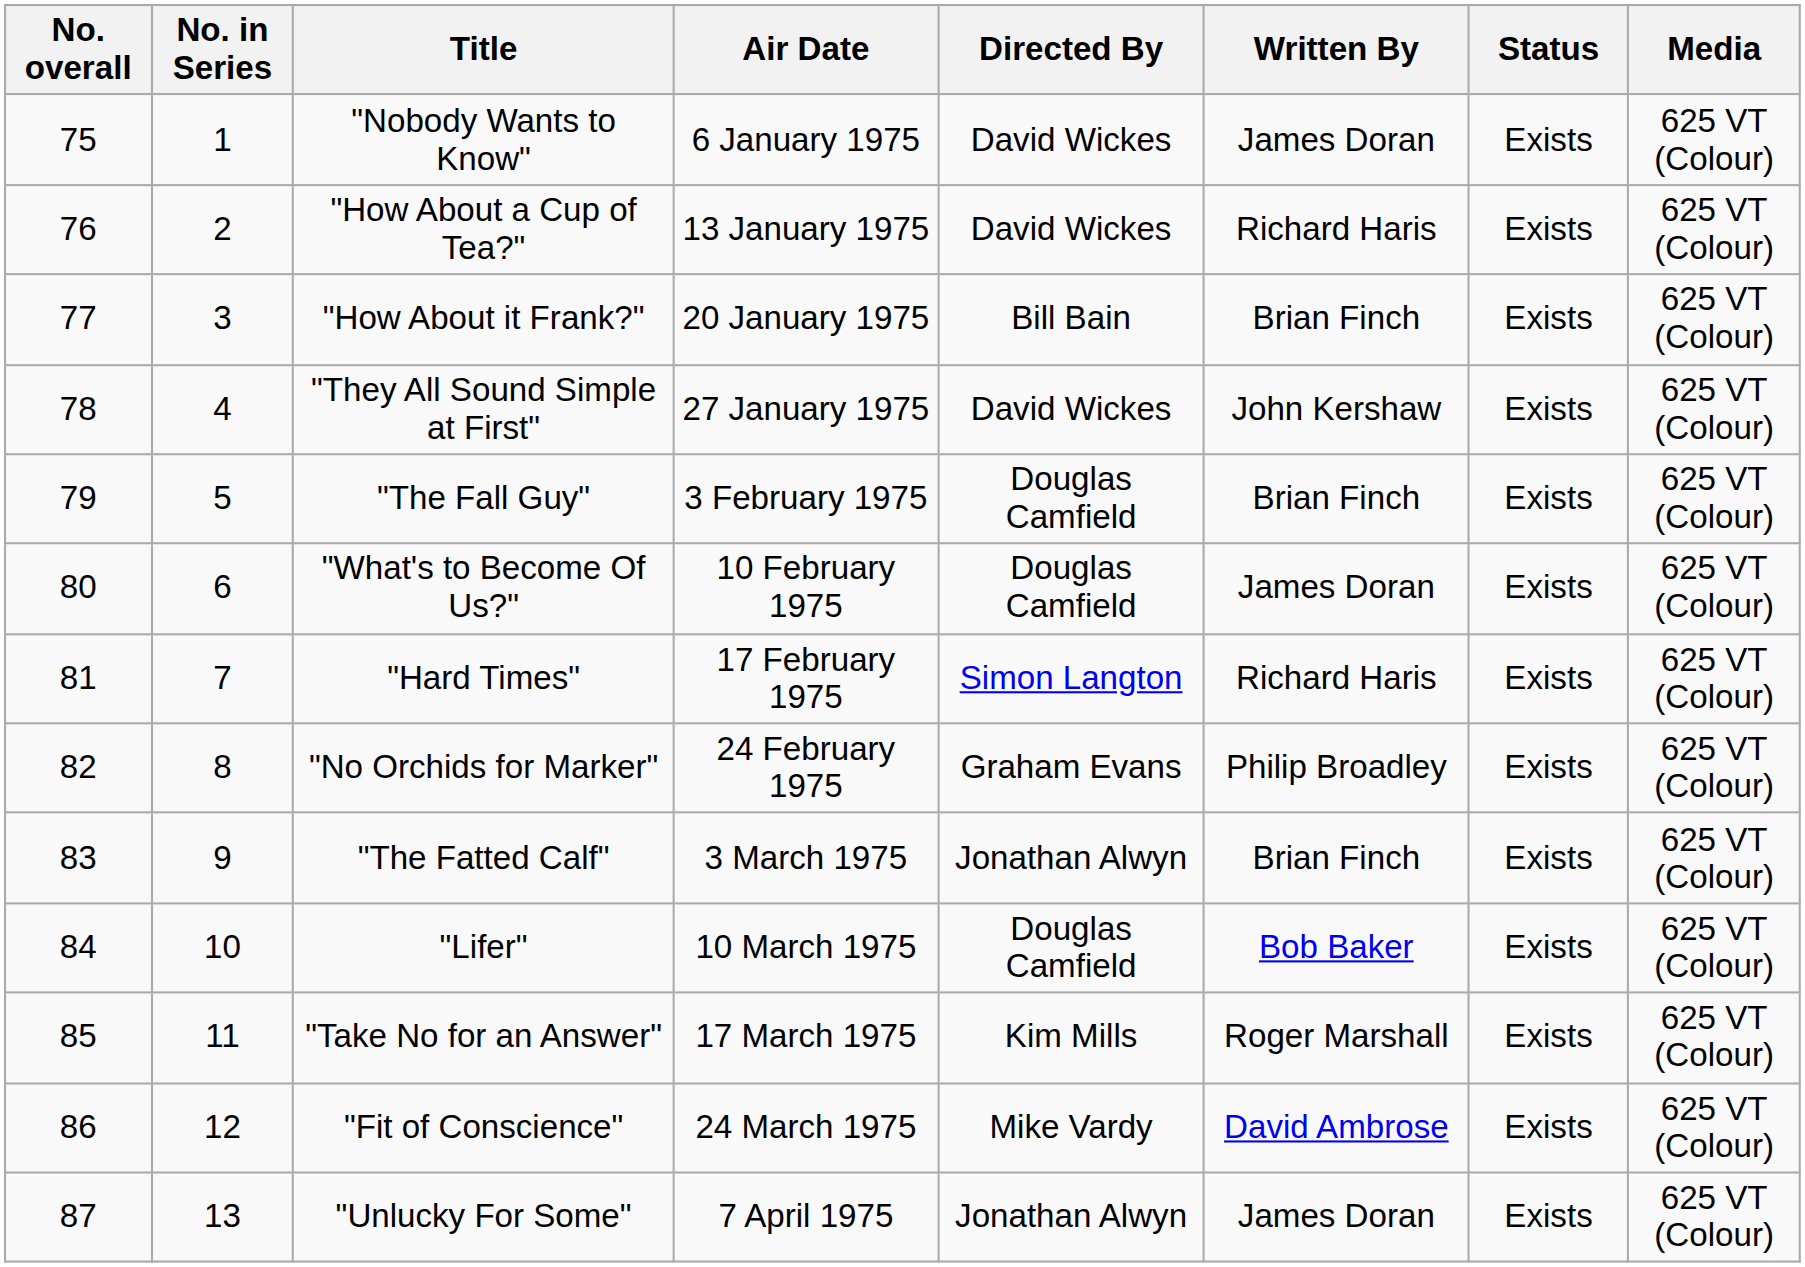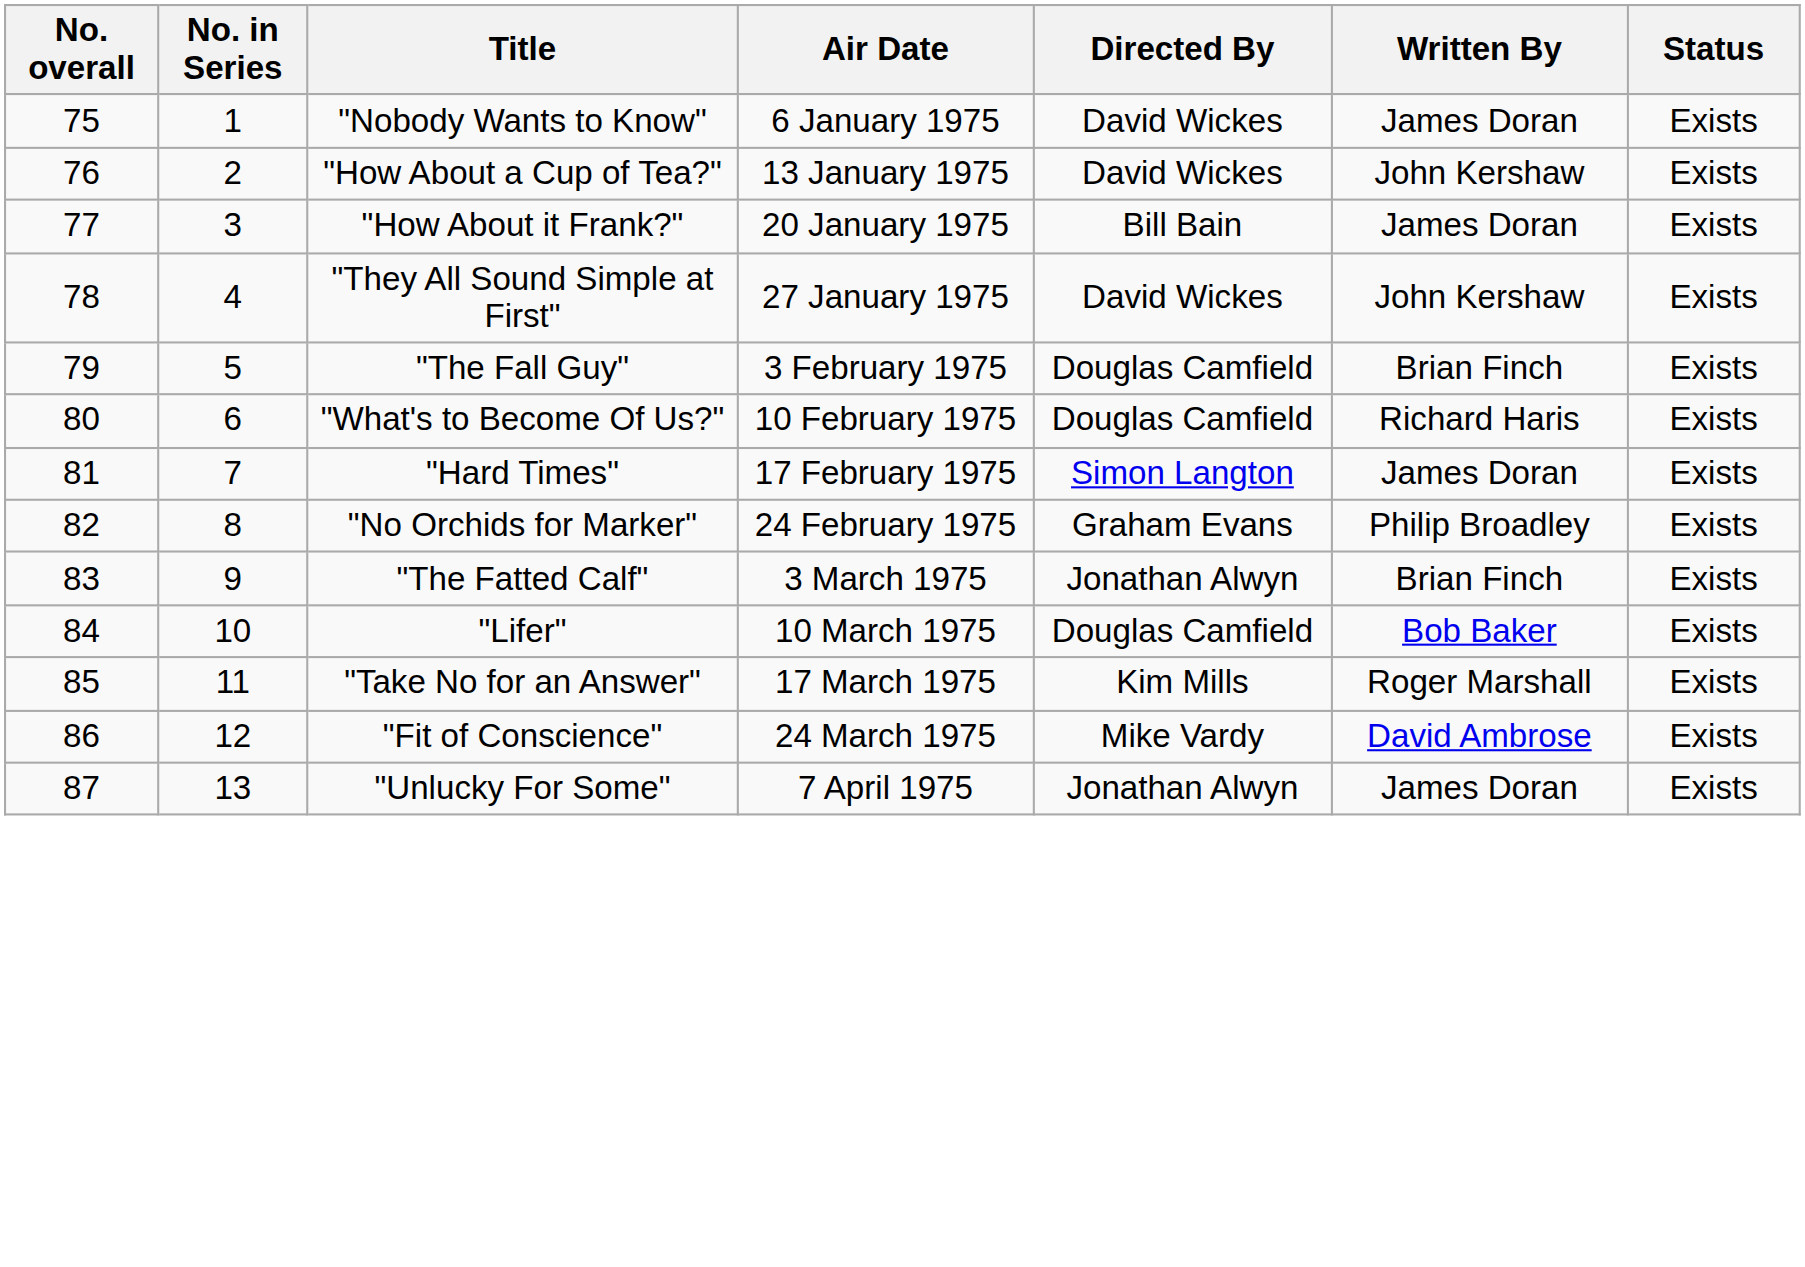 <table class="wikitable" style="text-align: center">
 <tr>
 <th scope="col" style="width:80px;">No. overall</th>
 <th scope="col" style="width:80px;">No. in Series</th>
 <th scope="col" style="width:300px;">Title</th>
 <th scope="col" style="width:200px;">Air Date</th>
 <th scope="col" style="width:200px;">Directed By</th>
 <th scope="col" style="width:200px;">Written By</th>
 <th scope="col" style="width:100px;">Status</th>
-<th scope="col" style="width:100px;">Media</th>
 </tr>
 <tr>
 <td>75</td>
 <td>1</td>
 <td>"Nobody Wants to Know"</td>
 <td>6 January 1975</td>
 <td>David Wickes</td>
 <td>James Doran</td>
 <td>Exists</td>
-<td>625 VT (Colour)</td>
 </tr>
 <tr>
 <td>76</td>
 <td>2</td>
 <td>"How About a Cup of Tea?"</td>
 <td>13 January 1975</td>
 <td>David Wickes</td>
-<td>Richard Haris</td>
+<td>John Kershaw</td>
 <td>Exists</td>
-<td>625 VT (Colour)</td>
 </tr>
 <tr>
 <td>77</td>
 <td>3</td>
 <td>"How About it Frank?"</td>
 <td>20 January 1975</td>
 <td>Bill Bain</td>
-<td>Brian Finch</td>
+<td>James Doran</td>
 <td>Exists</td>
-<td>625 VT (Colour)</td>
 </tr>
 <tr>
 <td>78</td>
 <td>4</td>
 <td>"They All Sound Simple at First"</td>
 <td>27 January 1975</td>
 <td>David Wickes</td>
 <td>John Kershaw</td>
 <td>Exists</td>
-<td>625 VT (Colour)</td>
 </tr>
 <tr>
 <td>79</td>
 <td>5</td>
 <td>"The Fall Guy"</td>
 <td>3 February 1975</td>
 <td>Douglas Camfield</td>
 <td>Brian Finch</td>
 <td>Exists</td>
-<td>625 VT (Colour)</td>
 </tr>
 <tr>
 <td>80</td>
 <td>6</td>
 <td>"What's to Become Of Us?"</td>
 <td>10 February 1975</td>
 <td>Douglas Camfield</td>
-<td>James Doran</td>
+<td>Richard Haris</td>
 <td>Exists</td>
-<td>625 VT (Colour)</td>
 </tr>
 <tr>
 <td>81</td>
 <td>7</td>
 <td>"Hard Times"</td>
 <td>17 February 1975</td>
 <td><a href='#'>Simon Langton</a></td>
-<td>Richard Haris</td>
+<td>James Doran</td>
 <td>Exists</td>
-<td>625 VT (Colour)</td>
 </tr>
 <tr>
 <td>82</td>
 <td>8</td>
 <td>"No Orchids for Marker"</td>
 <td>24 February 1975</td>
 <td>Graham Evans</td>
 <td>Philip Broadley</td>
 <td>Exists</td>
-<td>625 VT (Colour)</td>
 </tr>
 <tr>
 <td>83</td>
 <td>9</td>
 <td>"The Fatted Calf"</td>
 <td>3 March 1975</td>
 <td>Jonathan Alwyn</td>
 <td>Brian Finch</td>
 <td>Exists</td>
-<td>625 VT (Colour)</td>
 </tr>
 <tr>
 <td>84</td>
 <td>10</td>
 <td>"Lifer"</td>
 <td>10 March 1975</td>
 <td>Douglas Camfield</td>
 <td><a href='#'>Bob Baker</a></td>
 <td>Exists</td>
-<td>625 VT (Colour)</td>
 </tr>
 <tr>
 <td>85</td>
 <td>11</td>
 <td>"Take No for an Answer"</td>
 <td>17 March 1975</td>
 <td>Kim Mills</td>
 <td>Roger Marshall</td>
 <td>Exists</td>
-<td>625 VT (Colour)</td>
 </tr>
 <tr>
 <td>86</td>
 <td>12</td>
 <td>"Fit of Conscience"</td>
 <td>24 March 1975</td>
 <td>Mike Vardy</td>
 <td><a href='#'>David Ambrose</a></td>
 <td>Exists</td>
-<td>625 VT (Colour)</td>
 </tr>
 <tr>
 <td>87</td>
 <td>13</td>
 <td>"Unlucky For Some"</td>
 <td>7 April 1975</td>
 <td>Jonathan Alwyn</td>
 <td>James Doran</td>
 <td>Exists</td>
-<td>625 VT (Colour)</td>
 </tr>
 </table>
